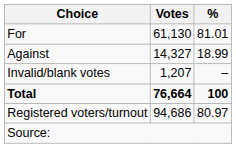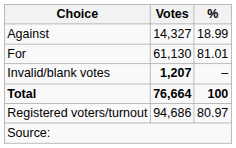 <table class=wikitable style=text-align:right>
 <tr>
 <th>Choice</th>
 <th>Votes</th>
 <th>%</th>
 </tr>
 <tr>
+<td align=left>Against</td>
+<td>14,327</td>
+<td>18.99</td>
+</tr>
+<tr>
 <td align=left>For</td>
 <td>61,130</td>
 <td>81.01</td>
 </tr>
 <tr>
-<td align=left>Against</td>
-<td>14,327</td>
-<td>18.99</td>
-</tr>
-<tr>
 <td align=left>Invalid/blank votes</td>
-<td>1,207</td>
+<td><strong>1,207</strong></td>
 <td>–</td>
 </tr>
 <tr>
 <td align=left><strong>Total</strong></td>
 <td><strong>76,664</strong></td>
 <td><strong>100</strong></td>
 </tr>
 <tr>
 <td align=left>Registered voters/turnout</td>
 <td>94,686</td>
 <td>80.97</td>
 </tr>
 <tr>
 <td colspan=3 align=left>Source: </td>
 </tr>
 </table>
